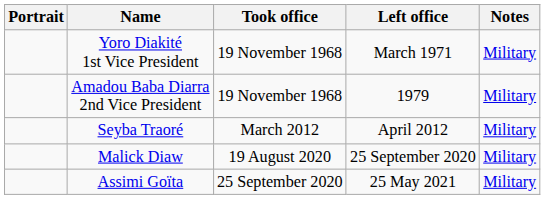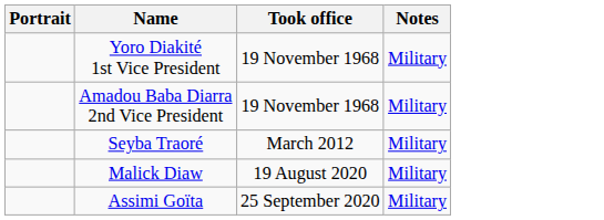 <table class="wikitable" style="text-align:center">
 <tr>
 <th>Portrait</th>
 <th>Name<br></th>
 <th>Took office</th>
-<th>Left office</th>
 <th>Notes</th>
 </tr>
 <tr>
 <td></td>
 <td><a href='#'>Yoro Diakité</a><br>1st Vice President<br></td>
 <td>19 November 1968</td>
-<td>March 1971</td>
 <td><a href='#'>Military</a><br></td>
 </tr>
 <tr>
 <td></td>
 <td><a href='#'>Amadou Baba Diarra</a><br>2nd Vice President<br></td>
 <td>19 November 1968</td>
-<td>1979</td>
 <td><a href='#'>Military</a><br></td>
 </tr>
 <tr>
 <td></td>
 <td><a href='#'>Seyba Traoré</a></td>
 <td>March 2012</td>
-<td>April 2012</td>
 <td><a href='#'>Military</a><br></td>
 </tr>
 <tr>
 <td></td>
 <td><a href='#'>Malick Diaw</a><br></td>
 <td>19 August 2020</td>
-<td>25 September 2020</td>
 <td><a href='#'>Military</a><br></td>
 </tr>
 <tr>
 <td></td>
 <td><a href='#'>Assimi Goïta</a><br></td>
 <td>25 September 2020</td>
-<td>25 May 2021</td>
 <td><a href='#'>Military</a><br></td>
 </tr>
 </table>
